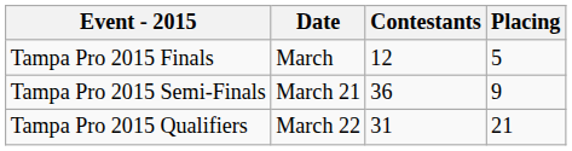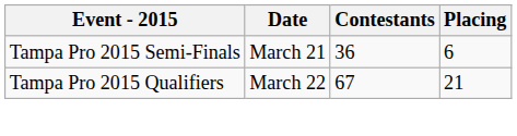 <table class="wikitable">
 <tr>
 <th>Event - 2015</th>
 <th>Date</th>
 <th>Contestants</th>
 <th>Placing</th>
 </tr>
 <tr>
-<td>Tampa Pro 2015 Finals</td>
-<td>March</td>
-<td>12</td>
-<td>5</td>
-</tr>
-<tr>
 <td>Tampa Pro 2015 Semi-Finals</td>
 <td>March 21</td>
 <td>36</td>
-<td>9</td>
+<td>6</td>
 </tr>
 <tr>
 <td>Tampa Pro 2015 Qualifiers</td>
 <td>March 22</td>
-<td>31</td>
+<td>67</td>
 <td>21</td>
 </tr>
 </table>
